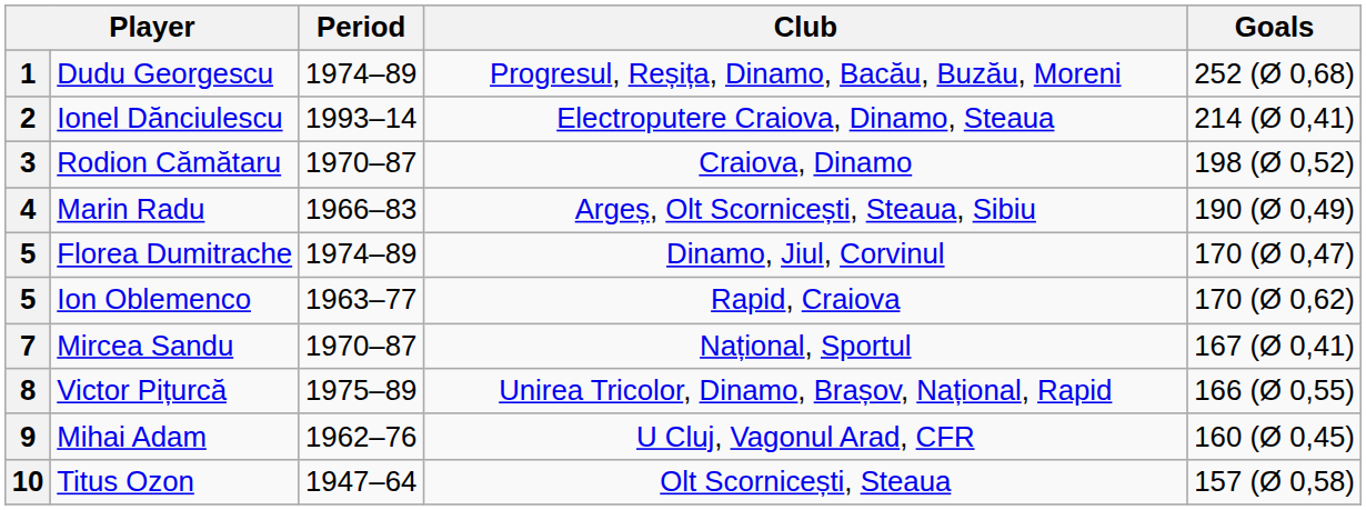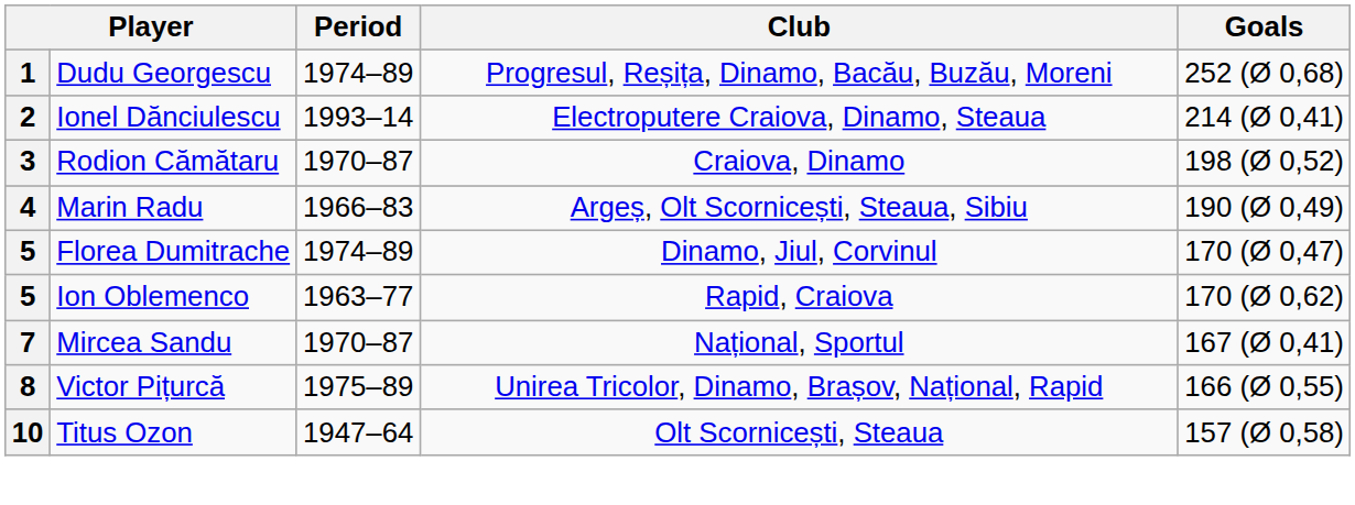 <table class="wikitable sortable" style="text-align:left;">
 <tr>
 <th colspan="2" style="text-align:center;">Player</th>
 <th style="text-align:center;">Period</th>
 <th style="width:420px;">Club</th>
 <th style="text-align:center;">Goals</th>
 </tr>
 <tr>
 <th>1</th>
 <td> <a href='#'>Dudu Georgescu</a></td>
 <td style="text-align:center;">1974–89</td>
 <td style="text-align:center;"><a href='#'>Progresul</a>, <a href='#'>Reșița</a>, <a href='#'>Dinamo</a>, <a href='#'>Bacău</a>, <a href='#'>Buzău</a>, <a href='#'>Moreni</a></td>
 <td style="text-align:center;">252 (Ø 0,68)</td>
 </tr>
 <tr>
 <th>2</th>
 <td> <a href='#'>Ionel Dănciulescu</a></td>
 <td style="text-align:center;">1993–14</td>
 <td style="text-align:center;"><a href='#'>Electroputere Craiova</a>, <a href='#'>Dinamo</a>, <a href='#'>Steaua</a></td>
 <td style="text-align:center;">214 (Ø 0,41)</td>
 </tr>
 <tr>
 <th>3</th>
 <td> <a href='#'>Rodion Cămătaru</a></td>
 <td style="text-align:center;">1970–87</td>
 <td style="text-align:center;"><a href='#'>Craiova</a>, <a href='#'>Dinamo</a></td>
 <td style="text-align:center;">198 (Ø 0,52)</td>
 </tr>
 <tr>
 <th>4</th>
 <td> <a href='#'>Marin Radu</a></td>
 <td style="text-align:center;">1966–83</td>
 <td style="text-align:center;"><a href='#'>Argeș</a>, <a href='#'>Olt Scornicești</a>, <a href='#'>Steaua</a>, <a href='#'>Sibiu</a></td>
 <td style="text-align:center;">190 (Ø 0,49)</td>
 </tr>
 <tr>
 <th>5</th>
 <td> <a href='#'>Florea Dumitrache</a></td>
 <td style="text-align:center;">1974–89</td>
 <td style="text-align:center;"><a href='#'>Dinamo</a>, <a href='#'>Jiul</a>, <a href='#'>Corvinul</a></td>
 <td style="text-align:center;">170 (Ø 0,47)</td>
 </tr>
 <tr>
 <th>5</th>
 <td> <a href='#'>Ion Oblemenco</a></td>
 <td style="text-align:center;">1963–77</td>
 <td style="text-align:center;"><a href='#'>Rapid</a>, <a href='#'>Craiova</a></td>
 <td style="text-align:center;">170 (Ø 0,62)</td>
 </tr>
 <tr>
 <th>7</th>
 <td> <a href='#'>Mircea Sandu</a></td>
 <td style="text-align:center;">1970–87</td>
 <td style="text-align:center;"><a href='#'>Național</a>, <a href='#'>Sportul</a></td>
 <td style="text-align:center;">167 (Ø 0,41)</td>
 </tr>
 <tr>
 <th>8</th>
 <td> <a href='#'>Victor Pițurcă</a></td>
 <td style="text-align:center;">1975–89</td>
 <td style="text-align:center;"><a href='#'>Unirea Tricolor</a>, <a href='#'>Dinamo</a>, <a href='#'>Brașov</a>, <a href='#'>Național</a>, <a href='#'>Rapid</a></td>
 <td style="text-align:center;">166 (Ø 0,55)</td>
 </tr>
 <tr>
-<th>9</th>
-<td> <a href='#'>Mihai Adam</a></td>
-<td style="text-align:center;">1962–76</td>
-<td style="text-align:center;"><a href='#'>U Cluj</a>, <a href='#'>Vagonul Arad</a>, <a href='#'>CFR</a></td>
-<td style="text-align:center;">160 (Ø 0,45)</td>
-</tr>
-<tr>
 <th>10</th>
 <td> <a href='#'>Titus Ozon</a></td>
 <td style="text-align:center;">1947–64</td>
 <td style="text-align:center;"><a href='#'>Olt Scornicești</a>, <a href='#'>Steaua</a></td>
 <td style="text-align:center;">157 (Ø 0,58)</td>
 </tr>
 </table>
